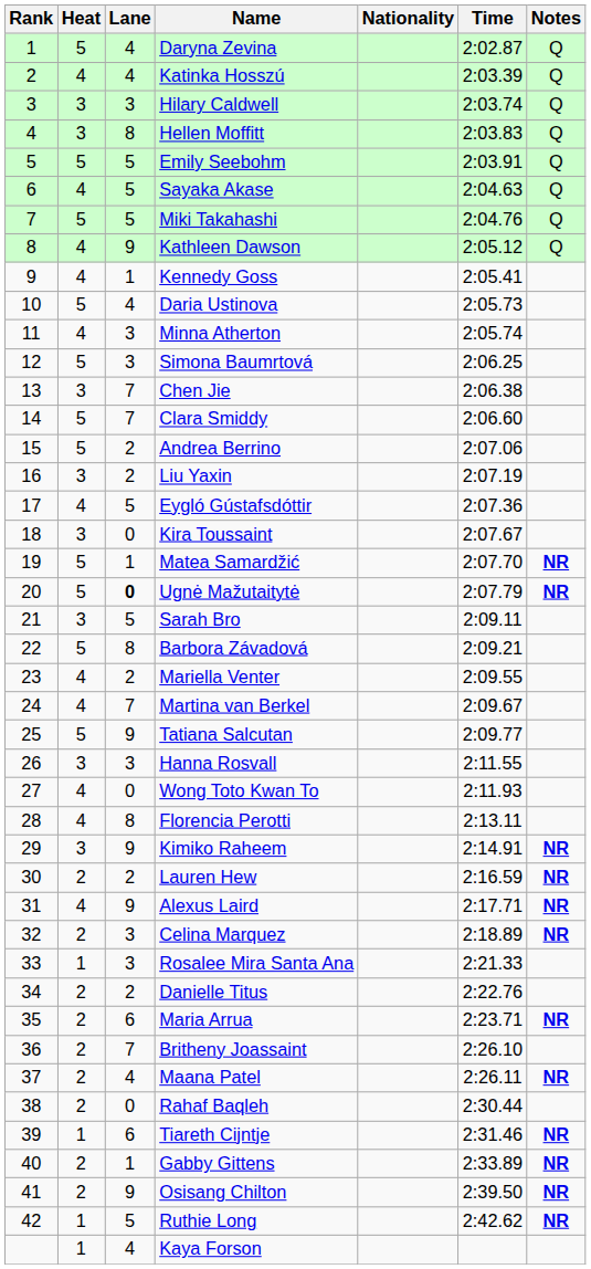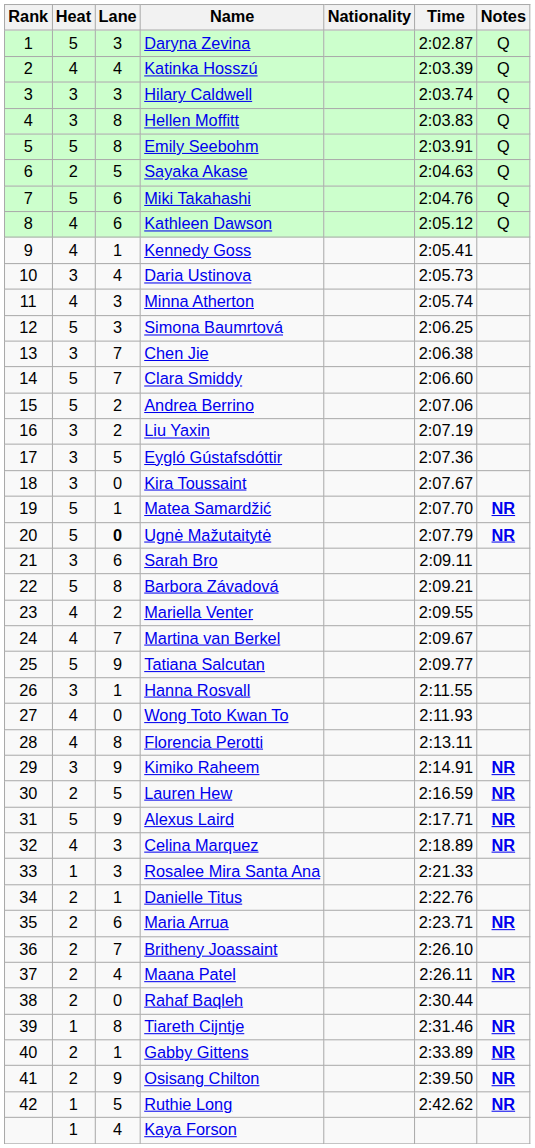 <table class="wikitable sortable" style="text-align:center">
 <tr>
 <th>Rank</th>
 <th>Heat</th>
 <th>Lane</th>
 <th>Name</th>
 <th>Nationality</th>
 <th>Time</th>
 <th>Notes</th>
 </tr>
 <tr bgcolor=ccffcc>
 <td>1</td>
 <td>5</td>
-<td>4</td>
+<td>3</td>
 <td align=left><a href='#'>Daryna Zevina</a></td>
 <td align=left></td>
 <td>2:02.87</td>
 <td>Q</td>
 </tr>
 <tr bgcolor=ccffcc>
 <td>2</td>
 <td>4</td>
 <td>4</td>
 <td align=left><a href='#'>Katinka Hosszú</a></td>
 <td align=left></td>
 <td>2:03.39</td>
 <td>Q</td>
 </tr>
 <tr bgcolor=ccffcc>
 <td>3</td>
 <td>3</td>
 <td>3</td>
 <td align=left><a href='#'>Hilary Caldwell</a></td>
 <td align=left></td>
 <td>2:03.74</td>
 <td>Q</td>
 </tr>
 <tr bgcolor=ccffcc>
 <td>4</td>
 <td>3</td>
 <td>8</td>
 <td align=left><a href='#'>Hellen Moffitt</a></td>
 <td align=left></td>
 <td>2:03.83</td>
 <td>Q</td>
 </tr>
 <tr bgcolor=ccffcc>
 <td>5</td>
 <td>5</td>
-<td>5</td>
+<td>8</td>
 <td align=left><a href='#'>Emily Seebohm</a></td>
 <td align=left></td>
 <td>2:03.91</td>
 <td>Q</td>
 </tr>
 <tr bgcolor=ccffcc>
 <td>6</td>
-<td>4</td>
+<td>2</td>
 <td>5</td>
 <td align=left><a href='#'>Sayaka Akase</a></td>
 <td align=left></td>
 <td>2:04.63</td>
 <td>Q</td>
 </tr>
 <tr bgcolor=ccffcc>
 <td>7</td>
 <td>5</td>
-<td>5</td>
+<td>6</td>
 <td align=left><a href='#'>Miki Takahashi</a></td>
 <td align=left></td>
 <td>2:04.76</td>
 <td>Q</td>
 </tr>
 <tr bgcolor=ccffcc>
 <td>8</td>
 <td>4</td>
-<td>9</td>
+<td>6</td>
 <td align=left><a href='#'>Kathleen Dawson</a></td>
 <td align=left></td>
 <td>2:05.12</td>
 <td>Q</td>
 </tr>
 <tr>
 <td>9</td>
 <td>4</td>
 <td>1</td>
 <td align=left><a href='#'>Kennedy Goss</a></td>
 <td align=left></td>
 <td>2:05.41</td>
 <td></td>
 </tr>
 <tr>
 <td>10</td>
-<td>5</td>
+<td>3</td>
 <td>4</td>
 <td align=left><a href='#'>Daria Ustinova</a></td>
 <td align=left></td>
 <td>2:05.73</td>
 <td></td>
 </tr>
 <tr>
 <td>11</td>
 <td>4</td>
 <td>3</td>
 <td align=left><a href='#'>Minna Atherton</a></td>
 <td align=left></td>
 <td>2:05.74</td>
 <td></td>
 </tr>
 <tr>
 <td>12</td>
 <td>5</td>
 <td>3</td>
 <td align=left><a href='#'>Simona Baumrtová</a></td>
 <td align=left></td>
 <td>2:06.25</td>
 <td></td>
 </tr>
 <tr>
 <td>13</td>
 <td>3</td>
 <td>7</td>
 <td align=left><a href='#'>Chen Jie</a></td>
 <td align=left></td>
 <td>2:06.38</td>
 <td></td>
 </tr>
 <tr>
 <td>14</td>
 <td>5</td>
 <td>7</td>
 <td align=left><a href='#'>Clara Smiddy</a></td>
 <td align=left></td>
 <td>2:06.60</td>
 <td></td>
 </tr>
 <tr>
 <td>15</td>
 <td>5</td>
 <td>2</td>
 <td align=left><a href='#'>Andrea Berrino</a></td>
 <td align=left></td>
 <td>2:07.06</td>
 <td></td>
 </tr>
 <tr>
 <td>16</td>
 <td>3</td>
 <td>2</td>
 <td align=left><a href='#'>Liu Yaxin</a></td>
 <td align=left></td>
 <td>2:07.19</td>
 <td></td>
 </tr>
 <tr>
 <td>17</td>
-<td>4</td>
+<td>3</td>
 <td>5</td>
 <td align=left><a href='#'>Eygló Gústafsdóttir</a></td>
 <td align=left></td>
 <td>2:07.36</td>
 <td></td>
 </tr>
 <tr>
 <td>18</td>
 <td>3</td>
 <td>0</td>
 <td align=left><a href='#'>Kira Toussaint</a></td>
 <td align=left></td>
 <td>2:07.67</td>
 <td></td>
 </tr>
 <tr>
 <td>19</td>
 <td>5</td>
 <td>1</td>
 <td align=left><a href='#'>Matea Samardžić</a></td>
 <td align=left></td>
 <td>2:07.70</td>
 <td><strong><a href='#'>NR</a></strong></td>
 </tr>
 <tr>
 <td>20</td>
 <td>5</td>
 <td><strong>0</strong></td>
 <td align=left><a href='#'>Ugnė Mažutaitytė</a></td>
 <td align=left></td>
 <td>2:07.79</td>
 <td><strong><a href='#'>NR</a></strong></td>
 </tr>
 <tr>
 <td>21</td>
 <td>3</td>
-<td>5</td>
+<td>6</td>
 <td align=left><a href='#'>Sarah Bro</a></td>
 <td align=left></td>
 <td>2:09.11</td>
 <td></td>
 </tr>
 <tr>
 <td>22</td>
 <td>5</td>
 <td>8</td>
 <td align=left><a href='#'>Barbora Závadová</a></td>
 <td align=left></td>
 <td>2:09.21</td>
 <td></td>
 </tr>
 <tr>
 <td>23</td>
 <td>4</td>
 <td>2</td>
 <td align=left><a href='#'>Mariella Venter</a></td>
 <td align=left></td>
 <td>2:09.55</td>
 <td></td>
 </tr>
 <tr>
 <td>24</td>
 <td>4</td>
 <td>7</td>
 <td align=left><a href='#'>Martina van Berkel</a></td>
 <td align=left></td>
 <td>2:09.67</td>
 <td></td>
 </tr>
 <tr>
 <td>25</td>
 <td>5</td>
 <td>9</td>
 <td align=left><a href='#'>Tatiana Salcutan</a></td>
 <td align=left></td>
 <td>2:09.77</td>
 <td></td>
 </tr>
 <tr>
 <td>26</td>
 <td>3</td>
-<td>3</td>
+<td>1</td>
 <td align=left><a href='#'>Hanna Rosvall</a></td>
 <td align=left></td>
 <td>2:11.55</td>
 <td></td>
 </tr>
 <tr>
 <td>27</td>
 <td>4</td>
 <td>0</td>
 <td align=left><a href='#'>Wong Toto Kwan To</a></td>
 <td align=left></td>
 <td>2:11.93</td>
 <td></td>
 </tr>
 <tr>
 <td>28</td>
 <td>4</td>
 <td>8</td>
 <td align=left><a href='#'>Florencia Perotti</a></td>
 <td align=left></td>
 <td>2:13.11</td>
 <td></td>
 </tr>
 <tr>
 <td>29</td>
 <td>3</td>
 <td>9</td>
 <td align=left><a href='#'>Kimiko Raheem</a></td>
 <td align=left></td>
 <td>2:14.91</td>
 <td><strong><a href='#'>NR</a></strong></td>
 </tr>
 <tr>
 <td>30</td>
 <td>2</td>
-<td>2</td>
+<td>5</td>
 <td align=left><a href='#'>Lauren Hew</a></td>
 <td align=left></td>
 <td>2:16.59</td>
 <td><strong><a href='#'>NR</a></strong></td>
 </tr>
 <tr>
 <td>31</td>
-<td>4</td>
+<td>5</td>
 <td>9</td>
 <td align=left><a href='#'>Alexus Laird</a></td>
 <td align=left></td>
 <td>2:17.71</td>
 <td><strong><a href='#'>NR</a></strong></td>
 </tr>
 <tr>
 <td>32</td>
-<td>2</td>
+<td>4</td>
 <td>3</td>
 <td align=left><a href='#'>Celina Marquez</a></td>
 <td align=left></td>
 <td>2:18.89</td>
 <td><strong><a href='#'>NR</a></strong></td>
 </tr>
 <tr>
 <td>33</td>
 <td>1</td>
 <td>3</td>
 <td align=left><a href='#'>Rosalee Mira Santa Ana</a></td>
 <td align=left></td>
 <td>2:21.33</td>
 <td></td>
 </tr>
 <tr>
 <td>34</td>
 <td>2</td>
-<td>2</td>
+<td>1</td>
 <td align=left><a href='#'>Danielle Titus</a></td>
 <td align=left></td>
 <td>2:22.76</td>
 <td></td>
 </tr>
 <tr>
 <td>35</td>
 <td>2</td>
 <td>6</td>
 <td align=left><a href='#'>Maria Arrua</a></td>
 <td align=left></td>
 <td>2:23.71</td>
 <td><strong><a href='#'>NR</a></strong></td>
 </tr>
 <tr>
 <td>36</td>
 <td>2</td>
 <td>7</td>
 <td align=left><a href='#'>Britheny Joassaint</a></td>
 <td align=left></td>
 <td>2:26.10</td>
 <td></td>
 </tr>
 <tr>
 <td>37</td>
 <td>2</td>
 <td>4</td>
 <td align=left><a href='#'>Maana Patel</a></td>
 <td align=left></td>
 <td>2:26.11</td>
 <td><strong><a href='#'>NR</a></strong></td>
 </tr>
 <tr>
 <td>38</td>
 <td>2</td>
 <td>0</td>
 <td align=left><a href='#'>Rahaf Baqleh</a></td>
 <td align=left></td>
 <td>2:30.44</td>
 <td></td>
 </tr>
 <tr>
 <td>39</td>
 <td>1</td>
-<td>6</td>
+<td>8</td>
 <td align=left><a href='#'>Tiareth Cijntje</a></td>
 <td align=left></td>
 <td>2:31.46</td>
 <td><strong><a href='#'>NR</a></strong></td>
 </tr>
 <tr>
 <td>40</td>
 <td>2</td>
 <td>1</td>
 <td align=left><a href='#'>Gabby Gittens</a></td>
 <td align=left></td>
 <td>2:33.89</td>
 <td><strong><a href='#'>NR</a></strong></td>
 </tr>
 <tr>
 <td>41</td>
 <td>2</td>
 <td>9</td>
 <td align=left><a href='#'>Osisang Chilton</a></td>
 <td align=left></td>
 <td>2:39.50</td>
 <td><strong><a href='#'>NR</a></strong></td>
 </tr>
 <tr>
 <td>42</td>
 <td>1</td>
 <td>5</td>
 <td align=left><a href='#'>Ruthie Long</a></td>
 <td align=left></td>
 <td>2:42.62</td>
 <td><strong><a href='#'>NR</a></strong></td>
 </tr>
 <tr>
 <td></td>
 <td>1</td>
 <td>4</td>
 <td align=left><a href='#'>Kaya Forson</a></td>
 <td align=left></td>
 <td></td>
 <td></td>
 </tr>
 </table>
